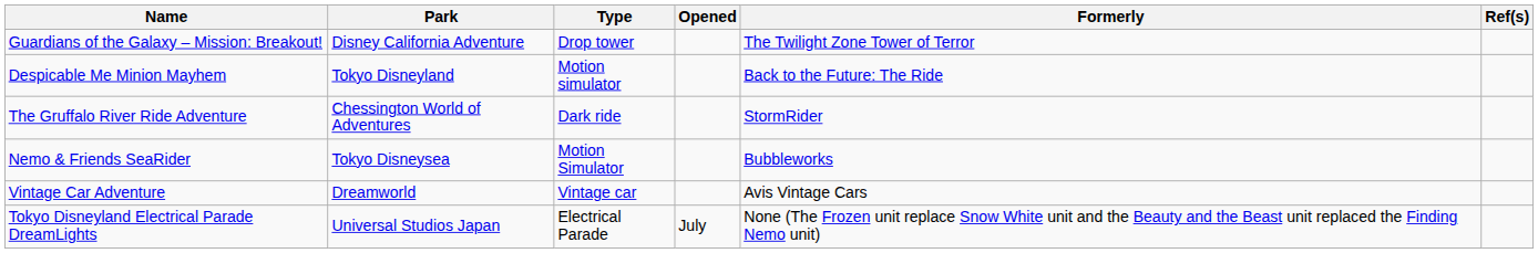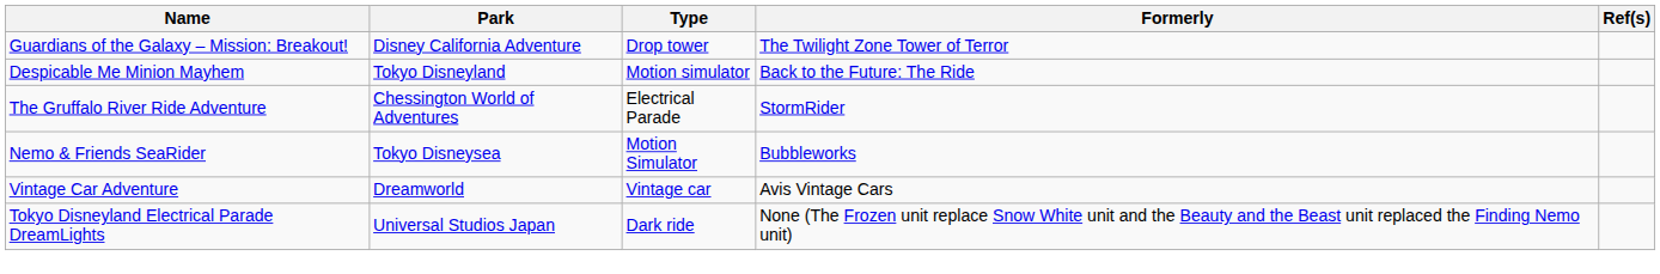 <table class="wikitable sortable">
 <tr>
 <th>Name</th>
 <th>Park</th>
 <th>Type</th>
-<th>Opened</th>
 <th>Formerly</th>
 <th class="unsortable">Ref(s)</th>
 </tr>
 <tr>
 <td><a href='#'>Guardians of the Galaxy – Mission: Breakout!</a></td>
 <td><a href='#'>Disney California Adventure</a></td>
 <td><a href='#'>Drop tower</a></td>
-<td></td>
 <td><a href='#'>The Twilight Zone Tower of Terror</a></td>
 <td></td>
 </tr>
 <tr>
 <td><a href='#'>Despicable Me Minion Mayhem</a></td>
 <td><a href='#'>Tokyo Disneyland</a></td>
 <td><a href='#'>Motion simulator</a></td>
-<td></td>
 <td><a href='#'>Back to the Future: The Ride</a></td>
 <td></td>
 </tr>
 <tr>
 <td><a href='#'>The Gruffalo River Ride Adventure</a></td>
 <td><a href='#'>Chessington World of Adventures</a></td>
-<td><a href='#'>Dark ride</a></td>
-<td></td>
+<td>Electrical Parade</td>
 <td><a href='#'>StormRider</a></td>
 <td></td>
 </tr>
 <tr>
 <td><a href='#'>Nemo & Friends SeaRider</a></td>
 <td><a href='#'>Tokyo Disneysea</a></td>
 <td><a href='#'>Motion Simulator</a></td>
-<td></td>
 <td><a href='#'>Bubbleworks</a></td>
 <td></td>
 </tr>
 <tr>
 <td><a href='#'>Vintage Car Adventure</a></td>
 <td><a href='#'>Dreamworld</a></td>
 <td><a href='#'>Vintage car</a></td>
-<td></td>
 <td>Avis Vintage Cars</td>
 <td></td>
 </tr>
 <tr>
 <td><a href='#'>Tokyo Disneyland Electrical Parade DreamLights</a></td>
 <td><a href='#'>Universal Studios Japan</a></td>
-<td>Electrical Parade</td>
-<td>July</td>
+<td><a href='#'>Dark ride</a></td>
 <td>None (The <a href='#'>Frozen</a> unit replace <a href='#'>Snow White</a> unit and the <a href='#'>Beauty and the Beast</a> unit replaced the <a href='#'>Finding Nemo</a> unit)</td>
 <td></td>
 </tr>
 </table>
